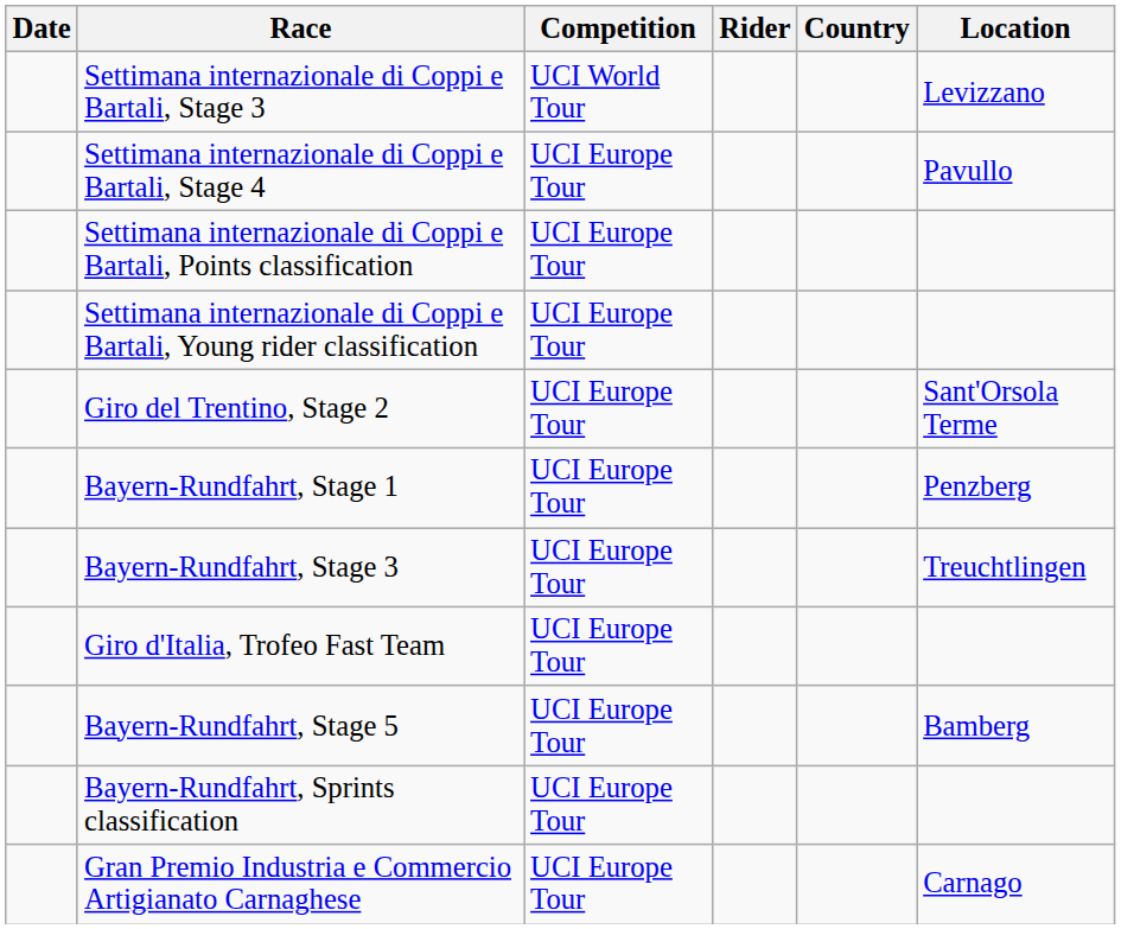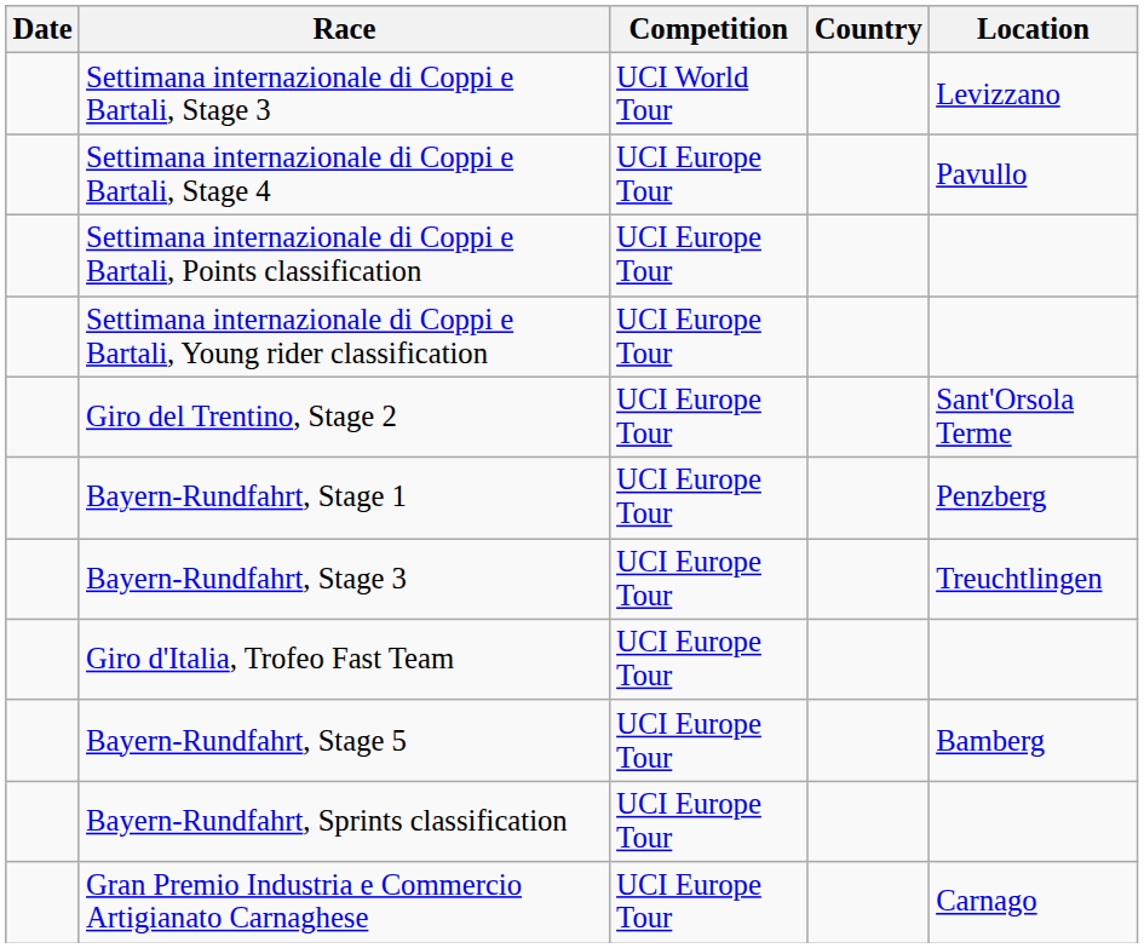 <table class="wikitable sortable">
 <tr>
 <th>Date</th>
 <th>Race</th>
 <th>Competition</th>
-<th>Rider</th>
 <th>Country</th>
 <th>Location</th>
 </tr>
 <tr>
 <td></td>
 <td><a href='#'>Settimana internazionale di Coppi e Bartali</a>, Stage 3</td>
 <td><a href='#'>UCI World Tour</a></td>
 <td></td>
-<td></td>
 <td><a href='#'>Levizzano</a></td>
 </tr>
 <tr>
 <td></td>
 <td><a href='#'>Settimana internazionale di Coppi e Bartali</a>, Stage 4</td>
 <td><a href='#'>UCI Europe Tour</a></td>
-<td></td>
 <td></td>
 <td><a href='#'>Pavullo</a></td>
 </tr>
 <tr>
 <td></td>
 <td><a href='#'>Settimana internazionale di Coppi e Bartali</a>, Points classification</td>
 <td><a href='#'>UCI Europe Tour</a></td>
 <td></td>
 <td></td>
-<td></td>
 </tr>
 <tr>
 <td></td>
 <td><a href='#'>Settimana internazionale di Coppi e Bartali</a>, Young rider classification</td>
 <td><a href='#'>UCI Europe Tour</a></td>
-<td></td>
 <td></td>
 <td></td>
 </tr>
 <tr>
 <td></td>
 <td><a href='#'>Giro del Trentino</a>, Stage 2</td>
 <td><a href='#'>UCI Europe Tour</a></td>
 <td></td>
-<td></td>
 <td><a href='#'>Sant'Orsola Terme</a></td>
 </tr>
 <tr>
 <td></td>
 <td><a href='#'>Bayern-Rundfahrt</a>, Stage 1</td>
 <td><a href='#'>UCI Europe Tour</a></td>
-<td></td>
 <td></td>
 <td><a href='#'>Penzberg</a></td>
 </tr>
 <tr>
 <td></td>
 <td><a href='#'>Bayern-Rundfahrt</a>, Stage 3</td>
 <td><a href='#'>UCI Europe Tour</a></td>
 <td></td>
-<td></td>
 <td><a href='#'>Treuchtlingen</a></td>
 </tr>
 <tr>
 <td></td>
 <td><a href='#'>Giro d'Italia</a>, Trofeo Fast Team</td>
 <td><a href='#'>UCI Europe Tour</a></td>
-<td align="center"></td>
 <td></td>
 <td></td>
 </tr>
 <tr>
 <td></td>
 <td><a href='#'>Bayern-Rundfahrt</a>, Stage 5</td>
 <td><a href='#'>UCI Europe Tour</a></td>
-<td></td>
 <td></td>
 <td><a href='#'>Bamberg</a></td>
 </tr>
 <tr>
 <td></td>
 <td><a href='#'>Bayern-Rundfahrt</a>, Sprints classification</td>
 <td><a href='#'>UCI Europe Tour</a></td>
 <td></td>
 <td></td>
-<td></td>
 </tr>
 <tr>
 <td></td>
 <td><a href='#'>Gran Premio Industria e Commercio Artigianato Carnaghese</a></td>
 <td><a href='#'>UCI Europe Tour</a></td>
 <td></td>
-<td></td>
 <td><a href='#'>Carnago</a></td>
 </tr>
 </table>
